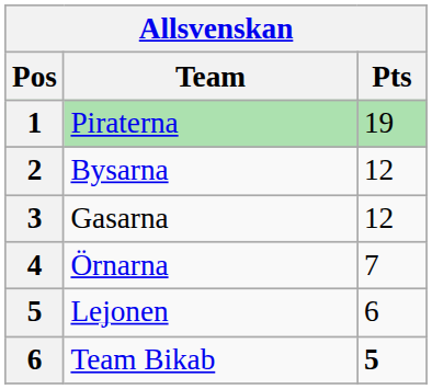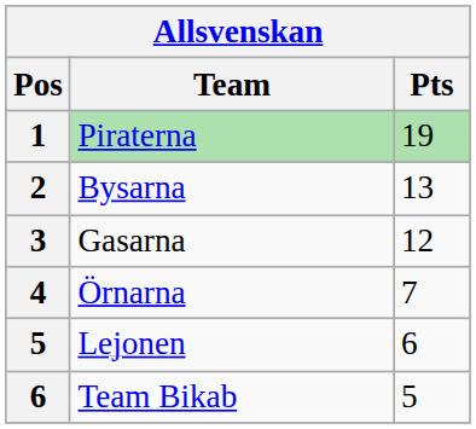 <table class="wikitable">
 <tr>
 <th colspan="3"><a href='#'>Allsvenskan</a></th>
 </tr>
 <tr>
 <th width=20>Pos</th>
 <th width=150>Team</th>
 <th width=30>Pts</th>
 </tr>
 <tr style="background:#ACE1AF;">
 <th>1</th>
 <td><a href='#'>Piraterna</a></td>
 <td>19</td>
 </tr>
 <tr>
 <th>2</th>
 <td><a href='#'>Bysarna</a></td>
-<td>12</td>
+<td>13</td>
 </tr>
 <tr>
 <th>3</th>
 <td>Gasarna</td>
 <td>12</td>
 </tr>
 <tr>
 <th>4</th>
 <td><a href='#'>Örnarna</a></td>
 <td>7</td>
 </tr>
 <tr>
 <th>5</th>
 <td><a href='#'>Lejonen</a></td>
 <td>6</td>
 </tr>
 <tr>
 <th>6</th>
 <td><a href='#'>Team Bikab</a></td>
-<td><strong>5</strong></td>
+<td>5</td>
 </tr>
 </table>
